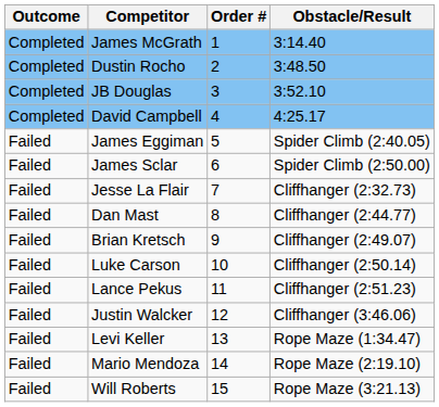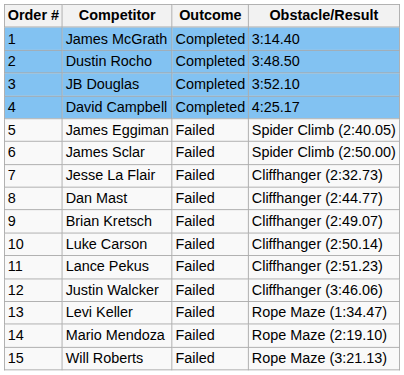 <table class="wikitable sortable">
 <tr>
+<th>Order #</th>
+<th>Competitor</th>
 <th>Outcome</th>
-<th>Competitor</th>
-<th>Order #</th>
 <th>Obstacle/Result</th>
 </tr>
 <tr style="background-color:#82c2f2">
+<td>1</td>
+<td>James McGrath</td>
 <td>Completed</td>
-<td>James McGrath</td>
-<td>1</td>
 <td>3:14.40</td>
 </tr>
 <tr style="background-color:#82c2f2">
+<td>2</td>
+<td>Dustin Rocho</td>
 <td>Completed</td>
-<td>Dustin Rocho</td>
-<td>2</td>
 <td>3:48.50</td>
 </tr>
 <tr style="background-color:#82c2f2">
+<td>3</td>
+<td>JB Douglas</td>
 <td>Completed</td>
-<td>JB Douglas</td>
-<td>3</td>
 <td>3:52.10</td>
 </tr>
 <tr style="background-color:#82c2f2">
+<td>4</td>
+<td>David Campbell</td>
 <td>Completed</td>
-<td>David Campbell</td>
-<td>4</td>
 <td>4:25.17</td>
 </tr>
 <tr>
+<td>5</td>
+<td>James Eggiman</td>
 <td>Failed</td>
-<td>James Eggiman</td>
-<td>5</td>
 <td>Spider Climb (2:40.05)</td>
 </tr>
 <tr>
+<td>6</td>
+<td>James Sclar</td>
 <td>Failed</td>
-<td>James Sclar</td>
-<td>6</td>
 <td>Spider Climb (2:50.00)</td>
 </tr>
 <tr>
+<td>7</td>
+<td>Jesse La Flair</td>
 <td>Failed</td>
-<td>Jesse La Flair</td>
-<td>7</td>
 <td>Cliffhanger (2:32.73)</td>
 </tr>
 <tr>
+<td>8</td>
+<td>Dan Mast</td>
 <td>Failed</td>
-<td>Dan Mast</td>
-<td>8</td>
 <td>Cliffhanger (2:44.77)</td>
 </tr>
 <tr>
+<td>9</td>
+<td>Brian Kretsch</td>
 <td>Failed</td>
-<td>Brian Kretsch</td>
-<td>9</td>
 <td>Cliffhanger (2:49.07)</td>
 </tr>
 <tr>
+<td>10</td>
+<td>Luke Carson</td>
 <td>Failed</td>
-<td>Luke Carson</td>
-<td>10</td>
 <td>Cliffhanger (2:50.14)</td>
 </tr>
 <tr>
+<td>11</td>
+<td>Lance Pekus</td>
 <td>Failed</td>
-<td>Lance Pekus</td>
-<td>11</td>
 <td>Cliffhanger (2:51.23)</td>
 </tr>
 <tr>
+<td>12</td>
+<td>Justin Walcker</td>
 <td>Failed</td>
-<td>Justin Walcker</td>
-<td>12</td>
 <td>Cliffhanger (3:46.06)</td>
 </tr>
 <tr>
+<td>13</td>
+<td>Levi Keller</td>
 <td>Failed</td>
-<td>Levi Keller</td>
-<td>13</td>
 <td>Rope Maze (1:34.47)</td>
 </tr>
 <tr>
+<td>14</td>
+<td>Mario Mendoza</td>
 <td>Failed</td>
-<td>Mario Mendoza</td>
-<td>14</td>
 <td>Rope Maze (2:19.10)</td>
 </tr>
 <tr>
+<td>15</td>
+<td>Will Roberts</td>
 <td>Failed</td>
-<td>Will Roberts</td>
-<td>15</td>
 <td>Rope Maze (3:21.13)</td>
 </tr>
 </table>
